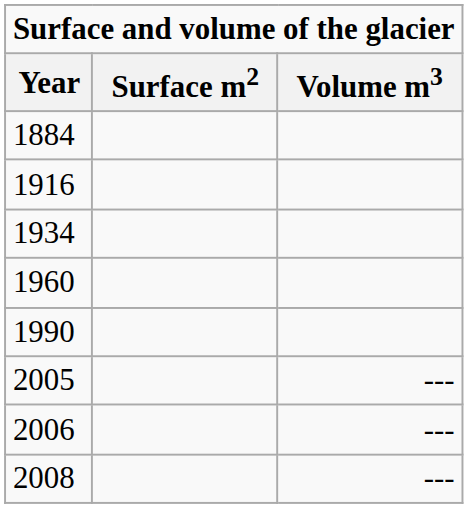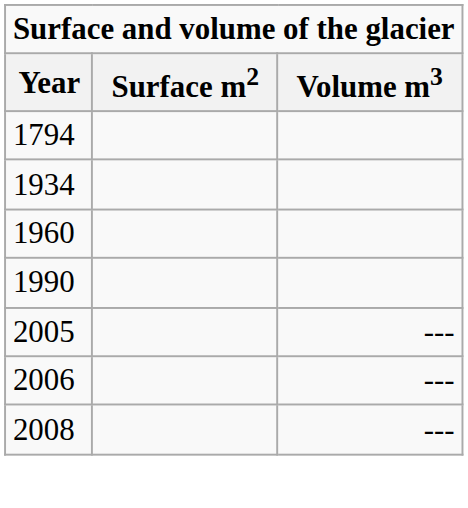 <table class="wikitable" style="margin:auto;clear:both;">
 <tr>
 <td colspan=3><strong>Surface and volume of the glacier</strong></td>
 </tr>
 <tr>
 <th align=left>Year</th>
 <th align=left>Surface m<sup>2</sup></th>
 <th align=left>Volume m<sup>3</sup></th>
 </tr>
 <tr>
-<td>1884</td>
-<td align="right"></td>
-<td align="right"></td>
-</tr>
-<tr>
-<td>1916</td>
+<td>1794</td>
 <td align="right"></td>
 <td align="right"></td>
 </tr>
 <tr>
 <td>1934</td>
 <td align="right"></td>
 <td align="right"></td>
 </tr>
 <tr>
 <td>1960</td>
 <td align="right"></td>
 <td align="right"></td>
 </tr>
 <tr>
 <td>1990</td>
 <td align="right"></td>
 <td align="right"></td>
 </tr>
 <tr>
 <td>2005</td>
 <td align="right"></td>
 <td align="right">---</td>
 </tr>
 <tr>
 <td>2006</td>
 <td align="right"></td>
 <td align="right">---</td>
 </tr>
 <tr>
 <td>2008</td>
 <td align="right"></td>
 <td align="right">---</td>
 </tr>
 </table>
